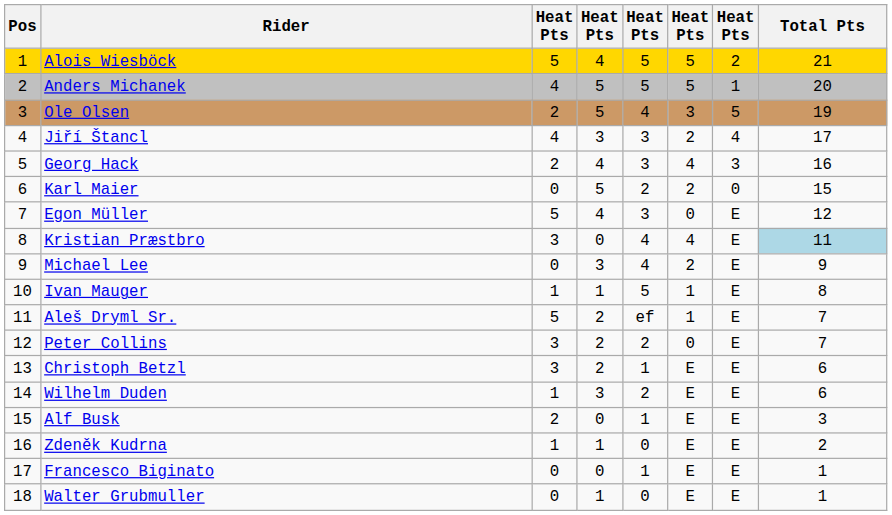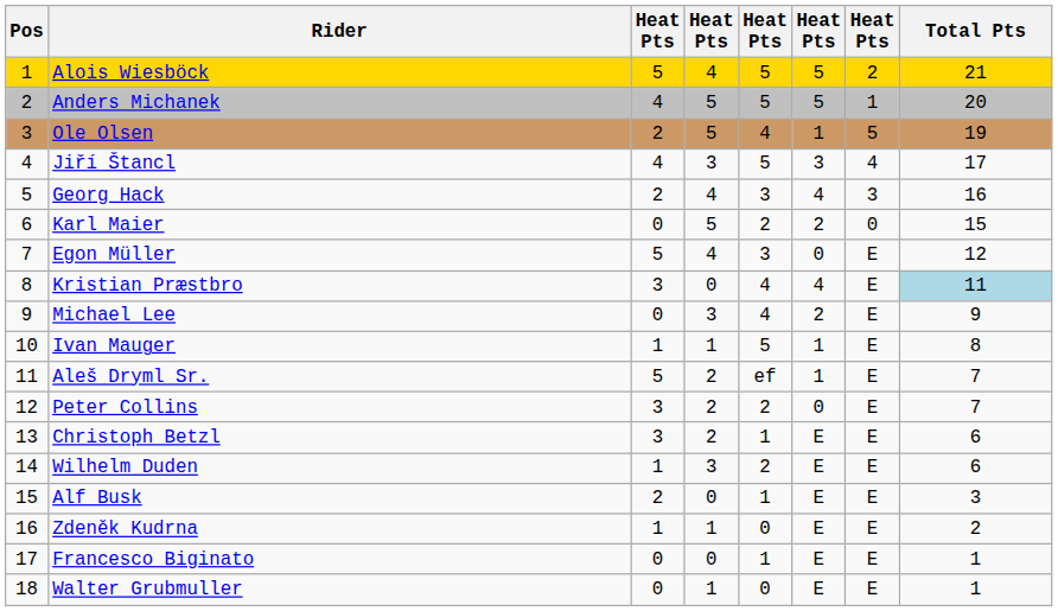 <table class="wikitable" style="font-size: 100%">
 <tr>
 <th width=20>Pos</th>
 <th width=400>Rider</th>
 <th width=20>Heat Pts</th>
 <th width=20>Heat Pts</th>
 <th width=20>Heat Pts</th>
 <th width=20>Heat Pts</th>
 <th width=20>Heat Pts</th>
 <th width=100>Total Pts</th>
 </tr>
 <tr align=center style="background-color: gold;">
 <td>1</td>
 <td align="left"> <a href='#'>Alois Wiesböck</a></td>
 <td>5</td>
 <td>4</td>
 <td>5</td>
 <td>5</td>
 <td>2</td>
 <td>21</td>
 </tr>
 <tr align=center style="background-color: silver;">
 <td>2</td>
 <td align="left"> <a href='#'>Anders Michanek</a></td>
 <td>4</td>
 <td>5</td>
 <td>5</td>
 <td>5</td>
 <td>1</td>
 <td>20</td>
 </tr>
 <tr align=center style="background-color: #cc9966;">
 <td>3</td>
 <td align="left"> <a href='#'>Ole Olsen</a></td>
 <td>2</td>
 <td>5</td>
 <td>4</td>
-<td>3</td>
+<td>1</td>
 <td>5</td>
 <td>19</td>
 </tr>
 <tr align=center>
 <td>4</td>
 <td align="left"> <a href='#'>Jiří Štancl</a></td>
 <td>4</td>
 <td>3</td>
+<td>5</td>
 <td>3</td>
-<td>2</td>
 <td>4</td>
 <td>17</td>
 </tr>
 <tr align=center>
 <td>5</td>
 <td align="left"> <a href='#'>Georg Hack</a></td>
 <td>2</td>
 <td>4</td>
 <td>3</td>
 <td>4</td>
 <td>3</td>
 <td>16</td>
 </tr>
 <tr align=center>
 <td>6</td>
 <td align="left"> <a href='#'>Karl Maier</a></td>
 <td>0</td>
 <td>5</td>
 <td>2</td>
 <td>2</td>
 <td>0</td>
 <td>15</td>
 </tr>
 <tr align=center>
 <td>7</td>
 <td align="left"> <a href='#'>Egon Müller</a></td>
 <td>5</td>
 <td>4</td>
 <td>3</td>
 <td>0</td>
 <td>E</td>
 <td>12</td>
 </tr>
 <tr align=center>
 <td>8</td>
 <td align="left"> <a href='#'>Kristian Præstbro</a></td>
 <td>3</td>
 <td>0</td>
 <td>4</td>
 <td>4</td>
 <td>E</td>
 <td style="background: lightblue;">11</td>
 </tr>
 <tr align=center>
 <td>9</td>
 <td align="left"> <a href='#'>Michael Lee</a></td>
 <td>0</td>
 <td>3</td>
 <td>4</td>
 <td>2</td>
 <td>E</td>
 <td>9</td>
 </tr>
 <tr align=center>
 <td>10</td>
 <td align="left"> <a href='#'>Ivan Mauger</a></td>
 <td>1</td>
 <td>1</td>
 <td>5</td>
 <td>1</td>
 <td>E</td>
 <td>8</td>
 </tr>
 <tr align=center>
 <td>11</td>
 <td align="left"> <a href='#'>Aleš Dryml Sr.</a></td>
 <td>5</td>
 <td>2</td>
 <td>ef</td>
 <td>1</td>
 <td>E</td>
 <td>7</td>
 </tr>
 <tr align=center>
 <td>12</td>
 <td align="left"> <a href='#'>Peter Collins</a></td>
 <td>3</td>
 <td>2</td>
 <td>2</td>
 <td>0</td>
 <td>E</td>
 <td>7</td>
 </tr>
 <tr align=center>
 <td>13</td>
 <td align="left"> <a href='#'>Christoph Betzl</a></td>
 <td>3</td>
 <td>2</td>
 <td>1</td>
 <td>E</td>
 <td>E</td>
 <td>6</td>
 </tr>
 <tr align=center>
 <td>14</td>
 <td align="left"> <a href='#'>Wilhelm Duden</a></td>
 <td>1</td>
 <td>3</td>
 <td>2</td>
 <td>E</td>
 <td>E</td>
 <td>6</td>
 </tr>
 <tr align=center>
 <td>15</td>
 <td align="left"> <a href='#'>Alf Busk</a></td>
 <td>2</td>
 <td>0</td>
 <td>1</td>
 <td>E</td>
 <td>E</td>
 <td>3</td>
 </tr>
 <tr align=center>
 <td>16</td>
 <td align="left"> <a href='#'>Zdeněk Kudrna</a></td>
 <td>1</td>
 <td>1</td>
 <td>0</td>
 <td>E</td>
 <td>E</td>
 <td>2</td>
 </tr>
 <tr align=center>
 <td>17</td>
 <td align="left"> <a href='#'>Francesco Biginato</a></td>
 <td>0</td>
 <td>0</td>
 <td>1</td>
 <td>E</td>
 <td>E</td>
 <td>1</td>
 </tr>
 <tr align=center>
 <td>18</td>
 <td align="left"> <a href='#'>Walter Grubmuller</a></td>
 <td>0</td>
 <td>1</td>
 <td>0</td>
 <td>E</td>
 <td>E</td>
 <td>1</td>
 </tr>
 </table>
